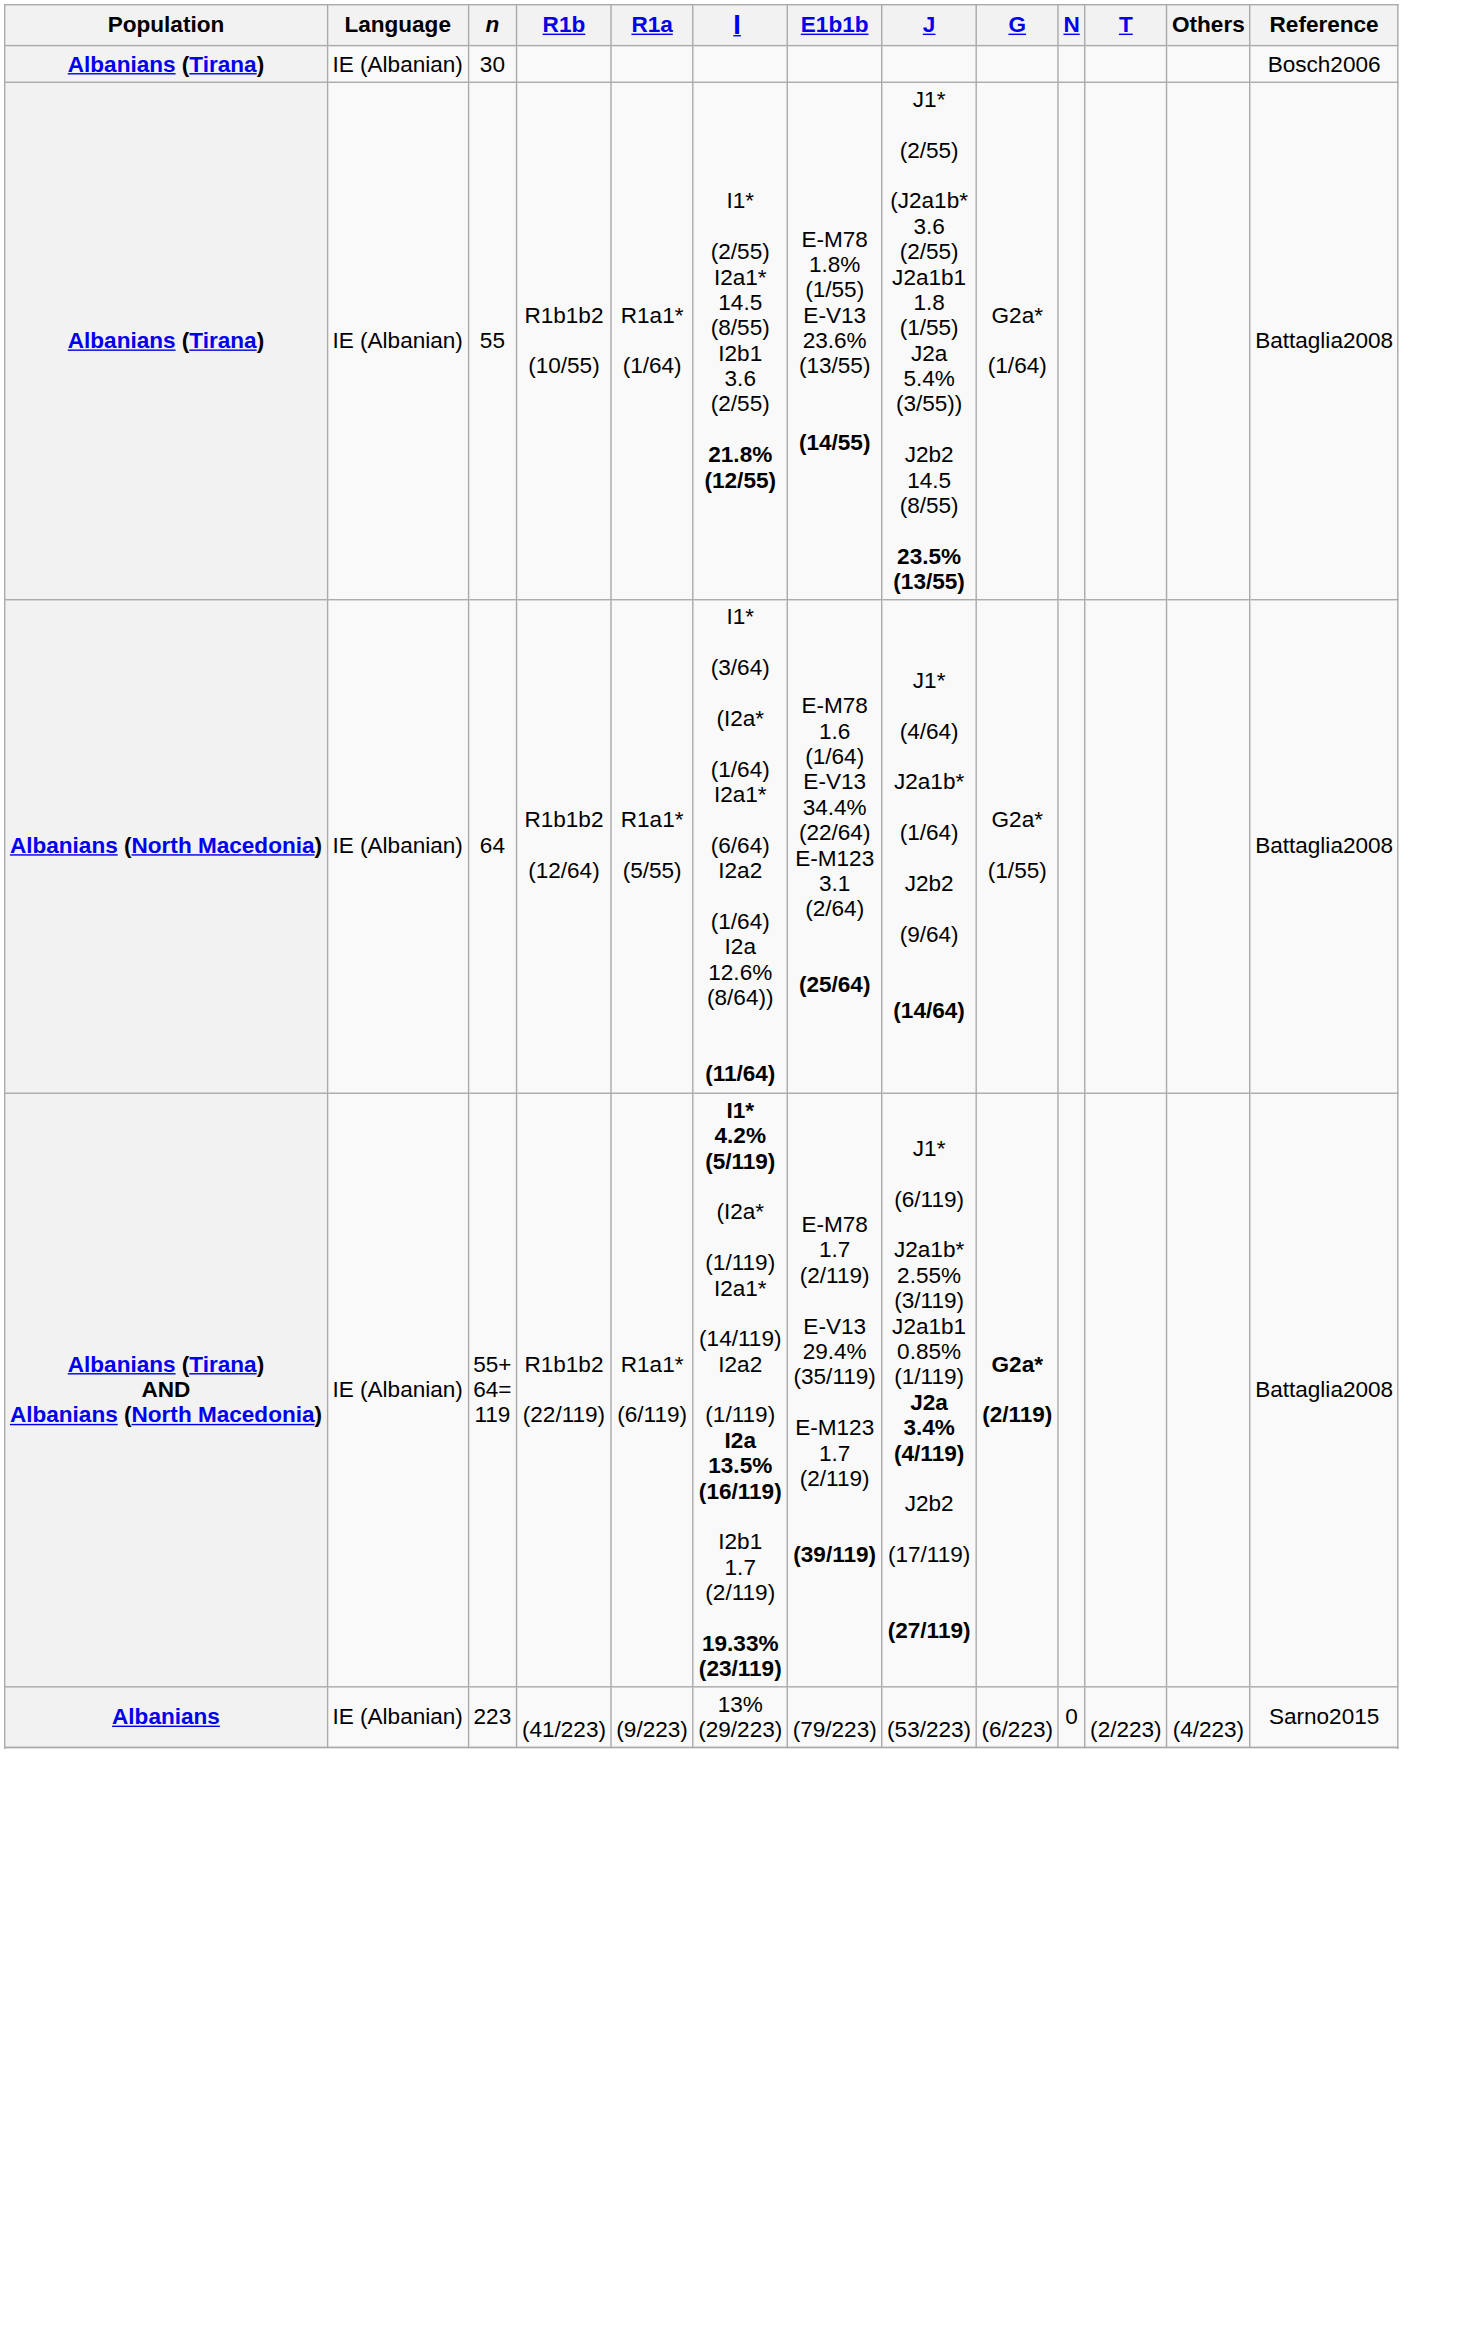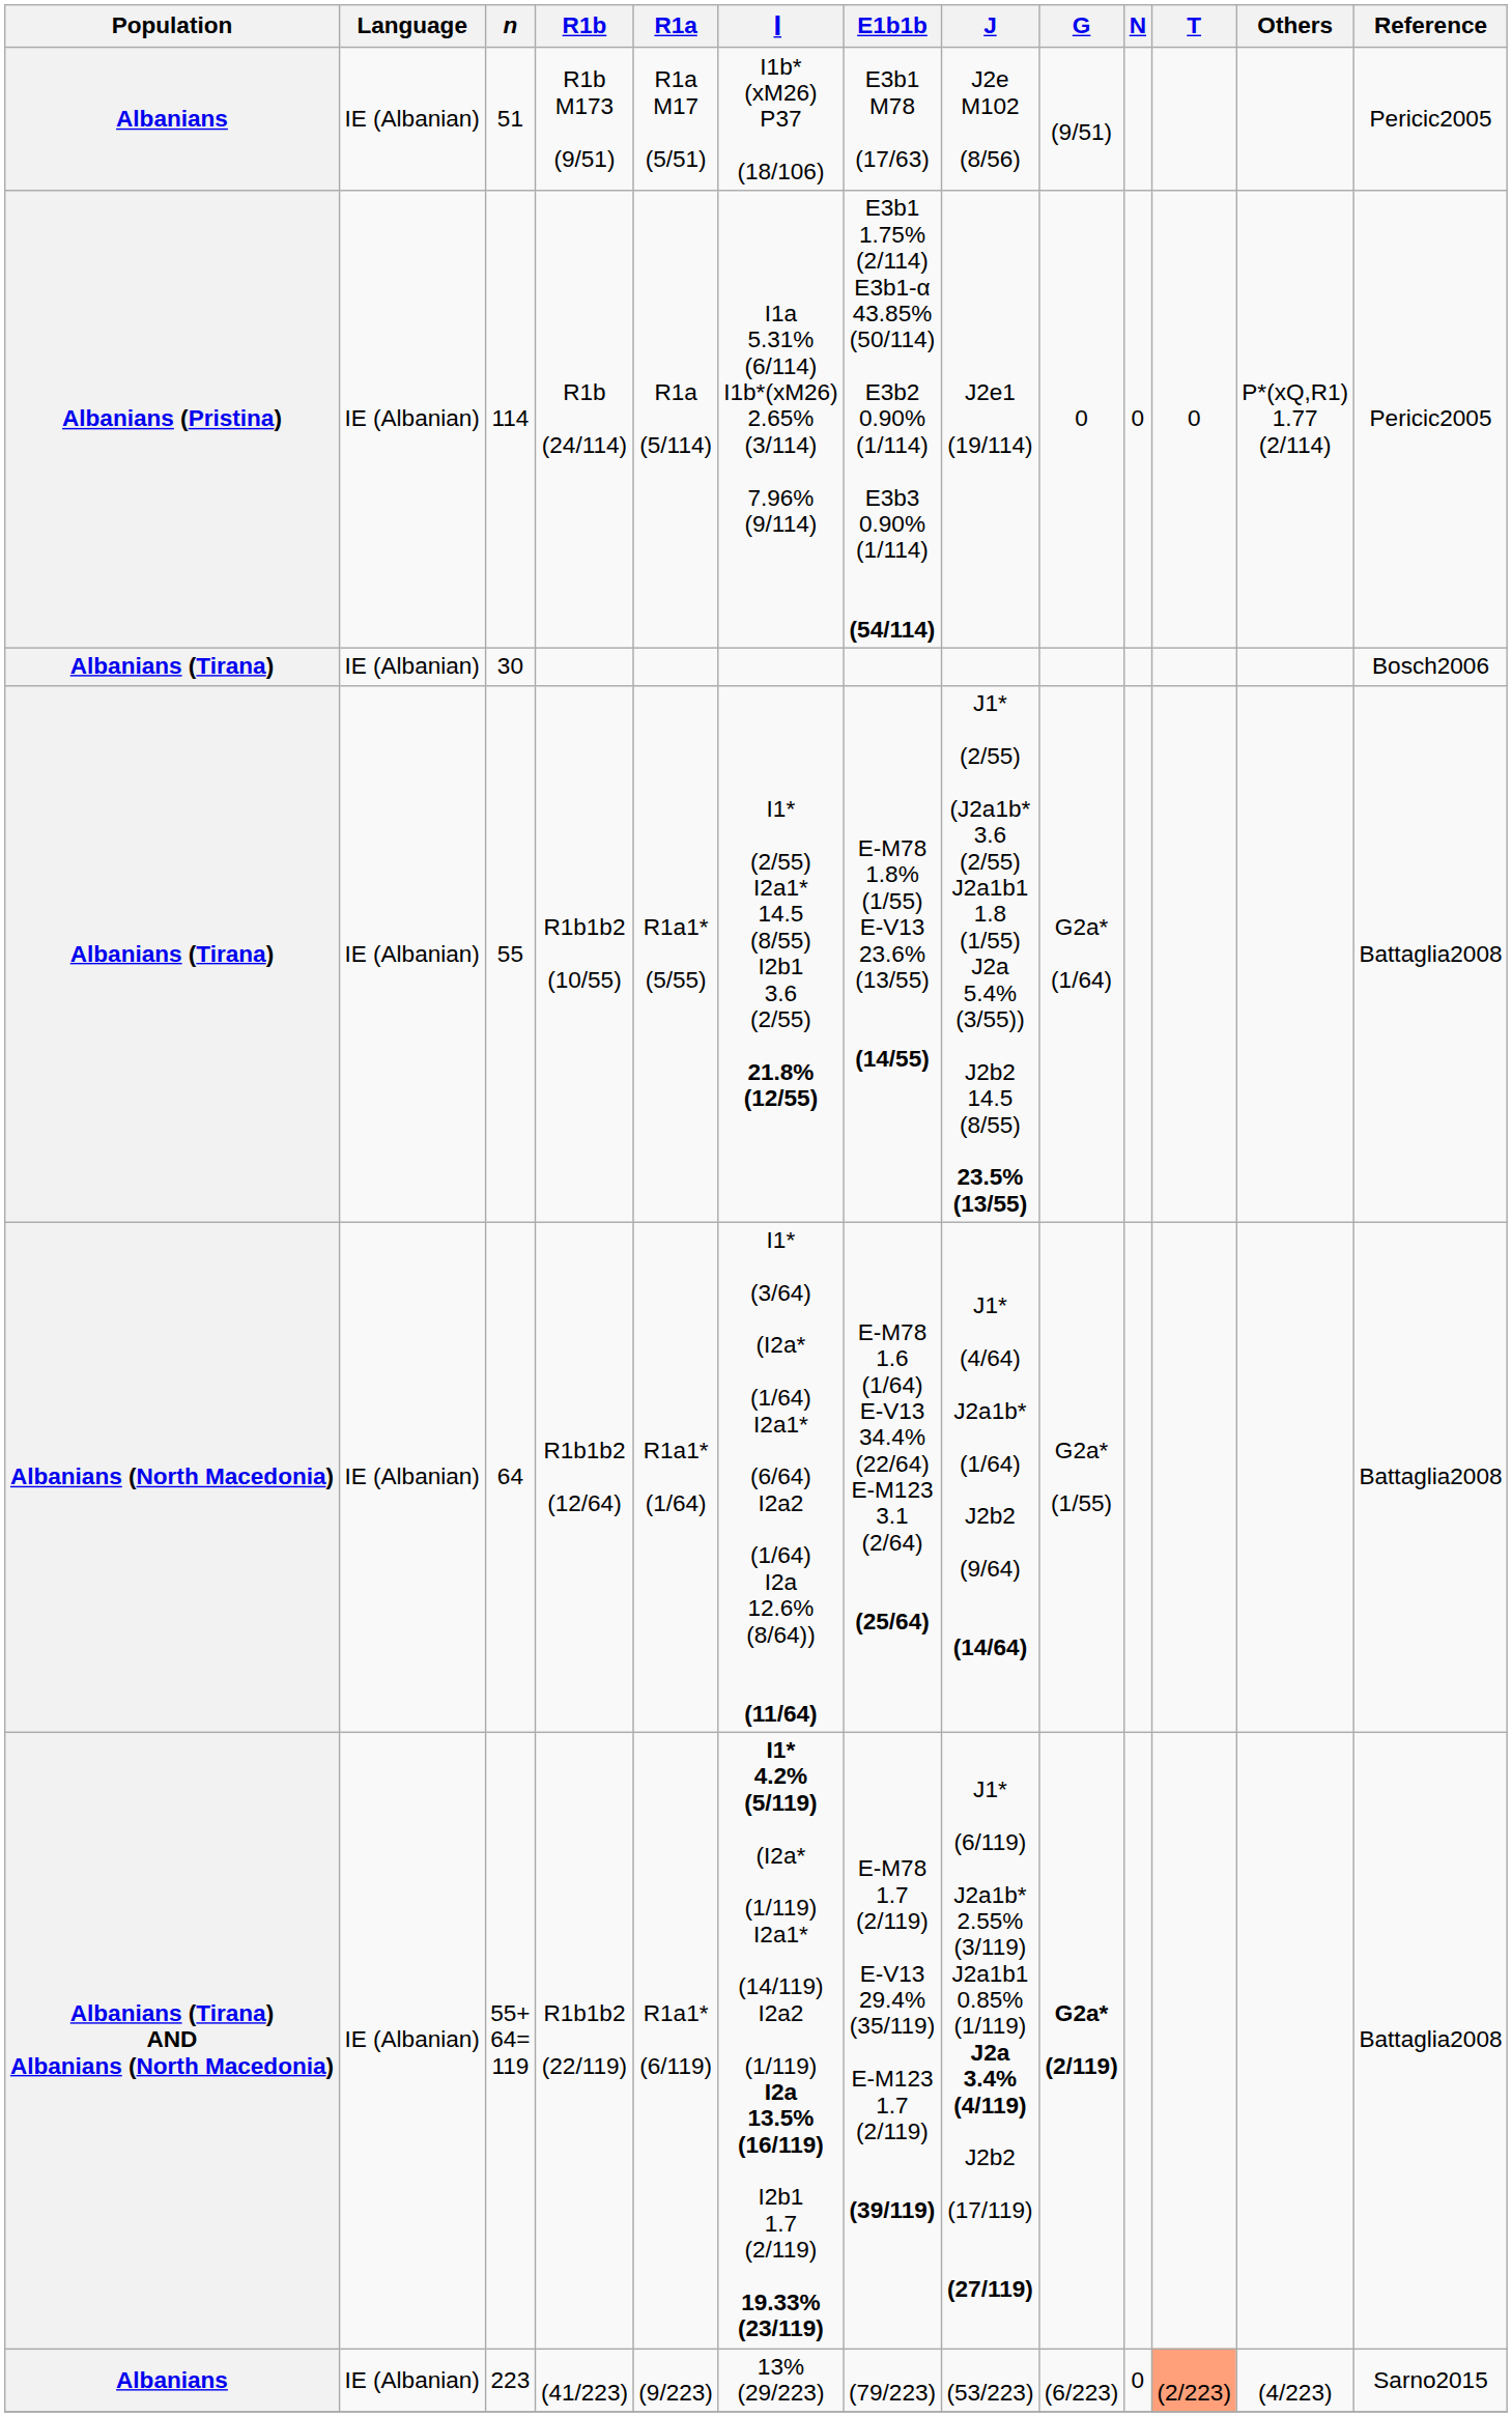 <table class="wikitable mw-collapsible mw-collapsed sortable" style="text-align:center; font-size: 100%">
 <tr>
 <th>Population</th>
 <th>Language<br></th>
 <th><em>n</em></th>
 <th><a href='#'>R1b</a></th>
 <th><a href='#'>R1a</a></th>
 <th><a href='#'><big>I</big></a> </th>
 <th><a href='#'>E1b1b</a></th>
 <th><a href='#'>J</a></th>
 <th><a href='#'>G</a></th>
 <th><a href='#'>N</a></th>
 <th><a href='#'>T</a></th>
 <th>Others</th>
 <th>Reference</th>
+</tr>
+<tr>
+<th><a href='#'>Albanians</a></th>
+<td>IE (Albanian)</td>
+<td>51</td>
+<td>R1b<br>M173<br><br>(9/51)</td>
+<td>R1a<br>M17<br><br>(5/51)</td>
+<td>I1b*<br>(xM26)<br>P37<br><br>(18/106)</td>
+<td>E3b1<br>M78<br><br>(17/63)</td>
+<td>J2e<br>M102<br><br>(8/56)</td>
+<td><br>(9/51)</td>
+<td></td>
+<td></td>
+<td></td>
+<td>Pericic2005</td>
+</tr>
+<tr>
+<th><a href='#'>Albanians</a> (<a href='#'>Pristina</a>)</th>
+<td>IE (Albanian)</td>
+<td>114</td>
+<td>R1b<br><br>(24/114)</td>
+<td>R1a<br><br>(5/114)</td>
+<td>I1a<br>5.31%<br>(6/114)<br>I1b*(xM26)<br>2.65%<br>(3/114)<br><br>7.96%<br>(9/114)</td>
+<td>E3b1<br>1.75%<br>(2/114)<br>E3b1-α<br>43.85%<br>(50/114)<br><br>E3b2<br>0.90%<br>(1/114)<br><br>E3b3<br>0.90%<br>(1/114)<br><br><strong><br>(54/114)</strong></td>
+<td>J2e1<br><br>(19/114)</td>
+<td>0</td>
+<td>0</td>
+<td>0</td>
+<td>P*(xQ,R1)<br>1.77<br>(2/114)</td>
+<td>Pericic2005</td>
 </tr>
 <tr>
 <th><a href='#'>Albanians</a> (<a href='#'>Tirana</a>)</th>
 <td>IE (Albanian)</td>
 <td>30</td>
 <td></td>
 <td></td>
 <td></td>
 <td></td>
 <td></td>
 <td></td>
 <td></td>
 <td></td>
 <td></td>
 <td>Bosch2006</td>
 </tr>
 <tr>
 <th><a href='#'>Albanians</a> (<a href='#'>Tirana</a>)</th>
 <td>IE (Albanian)</td>
 <td>55</td>
 <td>R1b1b2<br><br>(10/55)</td>
-<td>R1a1*<br><br>(1/64)</td>
+<td>R1a1*<br><br>(5/55)</td>
 <td>I1*<br><br>(2/55)<br>I2a1*<br>14.5<br>(8/55)<br>I2b1<br>3.6<br>(2/55)<br><br><strong>21.8%<br>(12/55)</strong></td>
 <td>E-M78<br>1.8%<br>(1/55)<br>E-V13<br>23.6%<br>(13/55)<br><br><strong><br>(14/55)</strong></td>
 <td>J1*<br><br>(2/55)<br><br>(J2a1b*<br>3.6<br>(2/55)<br>J2a1b1<br>1.8<br>(1/55)<br>J2a<br>5.4%<br>(3/55))<br><br>J2b2<br>14.5<br>(8/55)<br><br><strong>23.5%<br>(13/55)</strong></td>
 <td>G2a*<br><br>(1/64)</td>
 <td></td>
 <td></td>
 <td></td>
 <td>Battaglia2008</td>
 </tr>
 <tr>
 <th><a href='#'>Albanians</a> (<a href='#'>North Macedonia</a>)</th>
 <td>IE (Albanian)</td>
 <td>64</td>
 <td>R1b1b2<br><br>(12/64)</td>
-<td>R1a1*<br><br>(5/55)</td>
+<td>R1a1*<br><br>(1/64)</td>
 <td>I1*<br><br>(3/64)<br><br>(I2a*<br><br>(1/64)<br>I2a1*<br><br>(6/64)<br>I2a2<br><br>(1/64)<br>I2a<br>12.6%<br>(8/64))<br><br><strong><br>(11/64)</strong></td>
 <td>E-M78<br>1.6<br>(1/64)<br>E-V13<br>34.4%<br>(22/64)<br>E-M123<br>3.1<br>(2/64)<br><br><strong><br>(25/64)</strong></td>
 <td>J1*<br><br>(4/64)<br><br>J2a1b*<br><br>(1/64)<br><br>J2b2<br><br>(9/64)<br><br><strong><br>(14/64)</strong></td>
 <td>G2a*<br><br>(1/55)</td>
 <td></td>
 <td></td>
 <td></td>
 <td>Battaglia2008</td>
 </tr>
 <tr>
 <th><a href='#'>Albanians</a> (<a href='#'>Tirana</a>)<br>AND<br><a href='#'>Albanians</a> (<a href='#'>North Macedonia</a>)</th>
 <td>IE (Albanian)</td>
 <td>55+<br>64=<br>119</td>
 <td>R1b1b2<br><br>(22/119)</td>
 <td>R1a1*<br><br>(6/119)</td>
 <td><strong>I1*<br>4.2%<br>(5/119)</strong><br><br>(I2a*<br><br>(1/119)<br>I2a1*<br><br>(14/119)<br>I2a2<br><br>(1/119)<br><strong>I2a<br>13.5%<br>(16/119)</strong><br><br>I2b1<br>1.7<br>(2/119)<br><br><strong>19.33%<br>(23/119)</strong></td>
 <td>E-M78<br>1.7<br>(2/119)<br><br>E-V13<br>29.4%<br>(35/119)<br><br>E-M123<br>1.7<br>(2/119)<br><br><strong><br>(39/119)</strong></td>
 <td>J1*<br><br>(6/119)<br><br>J2a1b*<br>2.55%<br>(3/119)<br>J2a1b1<br>0.85%<br>(1/119)<br><strong>J2a<br>3.4%<br>(4/119)</strong><br><br>J2b2<br><br>(17/119)<br><br><strong><br>(27/119)</strong></td>
 <td><strong>G2a*<br><br>(2/119)</strong></td>
 <td></td>
 <td></td>
 <td></td>
 <td>Battaglia2008</td>
 </tr>
 <tr>
 <th><a href='#'>Albanians</a></th>
 <td>IE (Albanian)</td>
 <td>223</td>
 <td><br>(41/223)</td>
 <td><br>(9/223)</td>
 <td>13%<br>(29/223)</td>
 <td><br>(79/223)</td>
 <td><br>(53/223)</td>
 <td><br>(6/223)</td>
 <td>0</td>
-<td><br>(2/223)</td>
+<td style="background: lightsalmon;"><br>(2/223)</td>
 <td><br>(4/223)</td>
 <td>Sarno2015</td>
 </tr>
 <tr>
 </tr>
 <tr>
 </tr>
 </table>
